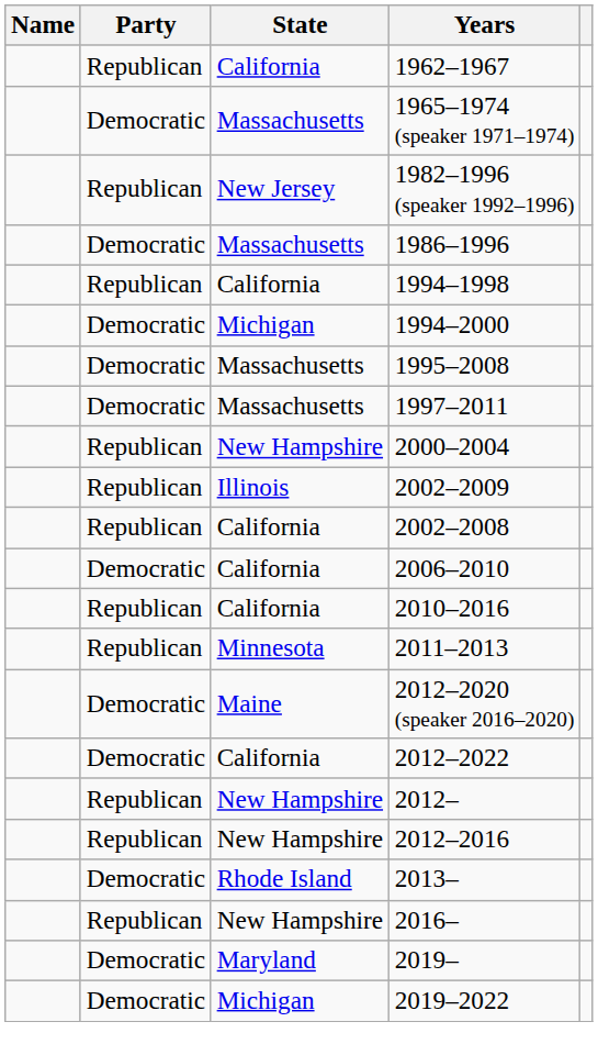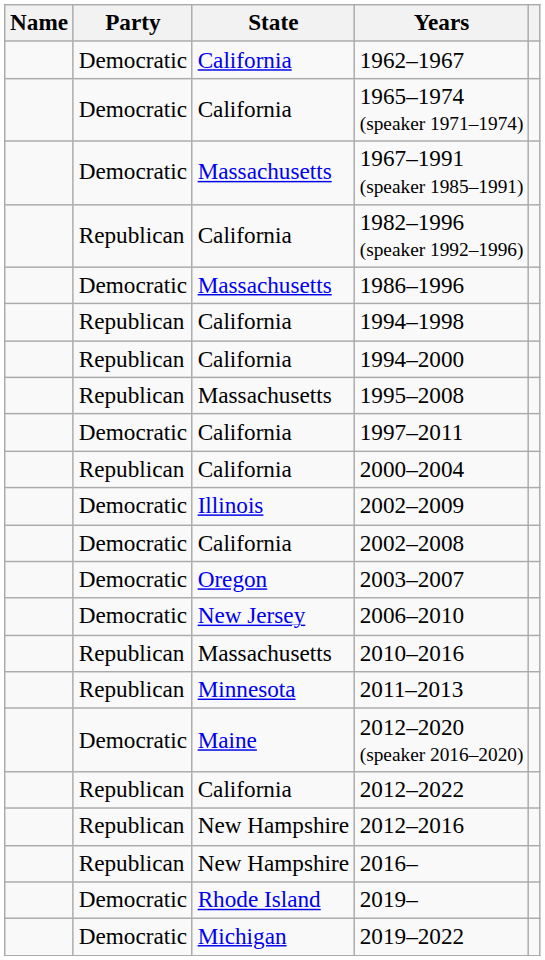 <table class="wikitable sortable">
 <tr>
 <th>Name</th>
 <th>Party</th>
 <th>State</th>
 <th>Years</th>
 <th class="unsortable"></th>
 </tr>
 <tr>
 <td></td>
-<td>Republican</td>
+<td>Democratic</td>
 <td><a href='#'>California</a></td>
 <td>1962–1967</td>
 <td></td>
 </tr>
 <tr>
 <td></td>
 <td>Democratic</td>
-<td><a href='#'>Massachusetts</a></td>
+<td>California</td>
 <td>1965–1974<br><small>(speaker 1971–1974)</small></td>
 <td align=center></td>
 </tr>
 <tr>
 <td></td>
+<td>Democratic</td>
+<td><a href='#'>Massachusetts</a></td>
+<td>1967–1991<br><small>(speaker 1985–1991)</small></td>
+<td></td>
+</tr>
+<tr>
+<td></td>
 <td>Republican</td>
-<td><a href='#'>New Jersey</a></td>
+<td>California</td>
 <td>1982–1996<br><small>(speaker 1992–1996)</small></td>
 <td></td>
 </tr>
 <tr>
 <td></td>
 <td>Democratic</td>
 <td><a href='#'>Massachusetts</a></td>
 <td>1986–1996</td>
 <td></td>
 </tr>
 <tr>
 <td></td>
 <td>Republican</td>
 <td>California</td>
 <td>1994–1998</td>
 <td></td>
 </tr>
 <tr>
 <td></td>
-<td>Democratic</td>
-<td><a href='#'>Michigan</a></td>
+<td>Republican</td>
+<td>California</td>
 <td>1994–2000</td>
 <td></td>
 </tr>
 <tr>
 <td></td>
-<td>Democratic</td>
+<td>Republican</td>
 <td>Massachusetts</td>
 <td>1995–2008</td>
 <td></td>
 </tr>
 <tr>
 <td></td>
 <td>Democratic</td>
-<td>Massachusetts</td>
+<td>California</td>
 <td>1997–2011</td>
 <td></td>
 </tr>
 <tr>
 <td></td>
 <td>Republican</td>
-<td><a href='#'>New Hampshire</a></td>
+<td>California</td>
 <td>2000–2004</td>
 <td></td>
 </tr>
 <tr>
 <td></td>
-<td>Republican</td>
+<td>Democratic</td>
 <td><a href='#'>Illinois</a></td>
 <td>2002–2009</td>
 <td align=center></td>
 </tr>
 <tr>
 <td></td>
-<td>Republican</td>
+<td>Democratic</td>
 <td>California</td>
 <td>2002–2008</td>
 <td></td>
 </tr>
 <tr>
 <td></td>
 <td>Democratic</td>
-<td>California</td>
+<td><a href='#'>Oregon</a></td>
+<td>2003–2007</td>
+<td></td>
+</tr>
+<tr>
+<td></td>
+<td>Democratic</td>
+<td><a href='#'>New Jersey</a></td>
 <td>2006–2010</td>
 <td></td>
 </tr>
 <tr>
 <td></td>
 <td>Republican</td>
-<td>California</td>
+<td>Massachusetts</td>
 <td>2010–2016</td>
 <td></td>
 </tr>
 <tr>
 <td></td>
 <td>Republican</td>
 <td><a href='#'>Minnesota</a></td>
 <td>2011–2013</td>
 <td></td>
 </tr>
 <tr>
 <td></td>
 <td>Democratic</td>
 <td><a href='#'>Maine</a></td>
 <td>2012–2020<br><small>(speaker 2016–2020)</small></td>
 <td></td>
 </tr>
 <tr>
 <td></td>
-<td>Democratic</td>
+<td>Republican</td>
 <td>California</td>
 <td>2012–2022</td>
-<td></td>
-</tr>
-<tr>
-<td><strong></strong></td>
-<td>Republican</td>
-<td><a href='#'>New Hampshire</a></td>
-<td>2012–</td>
 <td></td>
 </tr>
 <tr>
 <td></td>
 <td>Republican</td>
 <td>New Hampshire</td>
 <td>2012–2016</td>
 <td></td>
 </tr>
 <tr>
 <td><strong></strong></td>
-<td>Democratic</td>
-<td><a href='#'>Rhode Island</a></td>
-<td>2013–</td>
-<td align=center></td>
-</tr>
-<tr>
-<td><strong></strong></td>
 <td>Republican</td>
 <td>New Hampshire</td>
 <td>2016–</td>
 <td></td>
 </tr>
 <tr>
 <td><strong></strong></td>
 <td>Democratic</td>
-<td><a href='#'>Maryland</a></td>
+<td><a href='#'>Rhode Island</a></td>
 <td>2019–</td>
 <td></td>
 </tr>
 <tr>
 <td></td>
 <td>Democratic</td>
 <td><a href='#'>Michigan</a></td>
 <td>2019–2022</td>
 <td></td>
 </tr>
 <tr>
 </tr>
 </table>
